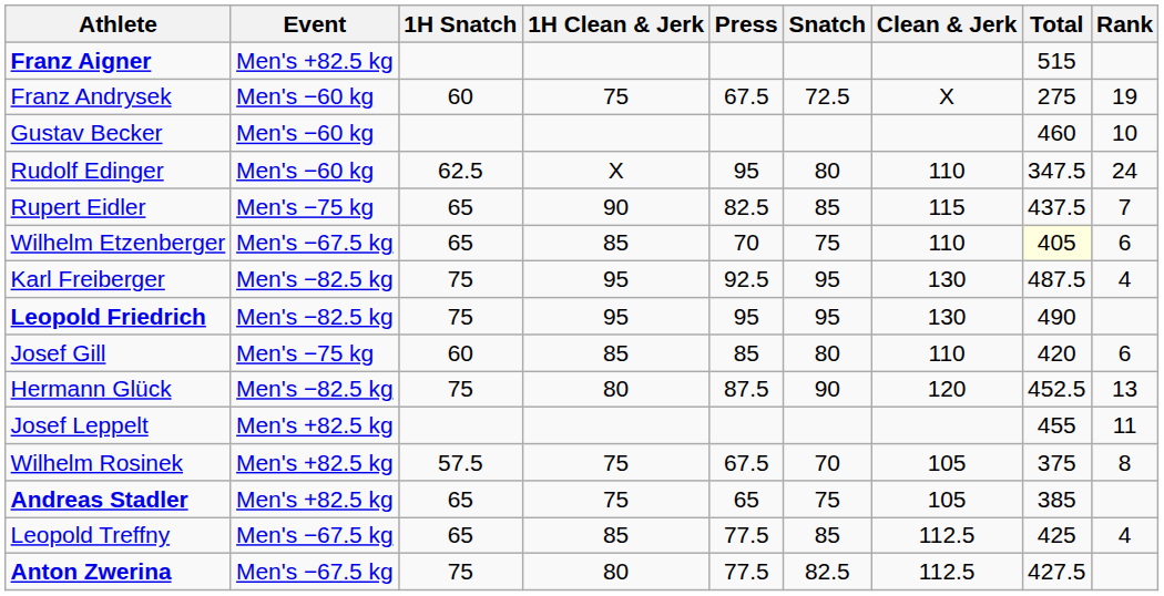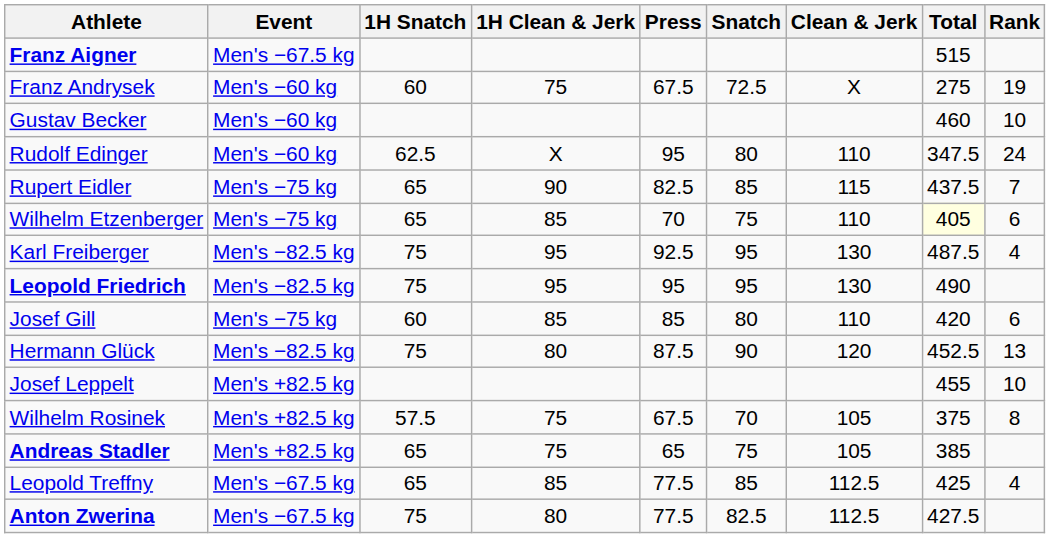 <table class="wikitable" style="font-size:90%">
 <tr>
 <th>Athlete</th>
 <th>Event</th>
 <th>1H Snatch</th>
 <th>1H Clean & Jerk</th>
 <th>Press</th>
 <th>Snatch</th>
 <th>Clean & Jerk</th>
 <th>Total</th>
 <th>Rank</th>
 </tr>
 <tr align=center>
 <td align=left><strong><a href='#'>Franz Aigner</a></strong></td>
-<td align=left><a href='#'>Men's +82.5 kg</a></td>
+<td align=left><a href='#'>Men's −67.5 kg</a></td>
 <td></td>
 <td></td>
 <td></td>
 <td></td>
 <td></td>
 <td>515</td>
 <td></td>
 </tr>
 <tr align=center>
 <td align=left><a href='#'>Franz Andrysek</a></td>
 <td align=left><a href='#'>Men's −60 kg</a></td>
 <td>60</td>
 <td>75</td>
 <td>67.5</td>
 <td>72.5</td>
 <td>X</td>
 <td>275</td>
 <td>19</td>
 </tr>
 <tr align=center>
 <td align=left><a href='#'>Gustav Becker</a></td>
 <td align=left><a href='#'>Men's −60 kg</a></td>
 <td></td>
 <td></td>
 <td></td>
 <td></td>
 <td></td>
 <td>460</td>
 <td>10</td>
 </tr>
 <tr align=center>
 <td align=left><a href='#'>Rudolf Edinger</a></td>
 <td align=left><a href='#'>Men's −60 kg</a></td>
 <td>62.5</td>
 <td>X</td>
 <td>95</td>
 <td>80</td>
 <td>110</td>
 <td>347.5</td>
 <td>24</td>
 </tr>
 <tr align=center>
 <td align=left><a href='#'>Rupert Eidler</a></td>
 <td align=left><a href='#'>Men's −75 kg</a></td>
 <td>65</td>
 <td>90</td>
 <td>82.5</td>
 <td>85</td>
 <td>115</td>
 <td>437.5</td>
 <td>7</td>
 </tr>
 <tr align=center>
 <td align=left><a href='#'>Wilhelm Etzenberger</a></td>
-<td align=left><a href='#'>Men's −67.5 kg</a></td>
+<td align=left><a href='#'>Men's −75 kg</a></td>
 <td>65</td>
 <td>85</td>
 <td>70</td>
 <td>75</td>
 <td>110</td>
 <td style="background: lightyellow;">405</td>
 <td>6</td>
 </tr>
 <tr align=center>
 <td align=left><a href='#'>Karl Freiberger</a></td>
 <td align=left><a href='#'>Men's −82.5 kg</a></td>
 <td>75</td>
 <td>95</td>
 <td>92.5</td>
 <td>95</td>
 <td>130</td>
 <td>487.5</td>
 <td>4</td>
 </tr>
 <tr align=center>
 <td align=left><strong><a href='#'>Leopold Friedrich</a></strong></td>
 <td align=left><a href='#'>Men's −82.5 kg</a></td>
 <td>75</td>
 <td>95</td>
 <td>95</td>
 <td>95</td>
 <td>130</td>
 <td>490</td>
 <td></td>
 </tr>
 <tr align=center>
 <td align=left><a href='#'>Josef Gill</a></td>
 <td align=left><a href='#'>Men's −75 kg</a></td>
 <td>60</td>
 <td>85</td>
 <td>85</td>
 <td>80</td>
 <td>110</td>
 <td>420</td>
 <td>6</td>
 </tr>
 <tr align=center>
 <td align=left><a href='#'>Hermann Glück</a></td>
 <td align=left><a href='#'>Men's −82.5 kg</a></td>
 <td>75</td>
 <td>80</td>
 <td>87.5</td>
 <td>90</td>
 <td>120</td>
 <td>452.5</td>
 <td>13</td>
 </tr>
 <tr align=center>
 <td align=left><a href='#'>Josef Leppelt</a></td>
 <td align=left><a href='#'>Men's +82.5 kg</a></td>
 <td></td>
 <td></td>
 <td></td>
 <td></td>
 <td></td>
 <td>455</td>
-<td>11</td>
+<td>10</td>
 </tr>
 <tr align=center>
 <td align=left><a href='#'>Wilhelm Rosinek</a></td>
 <td align=left><a href='#'>Men's +82.5 kg</a></td>
 <td>57.5</td>
 <td>75</td>
 <td>67.5</td>
 <td>70</td>
 <td>105</td>
 <td>375</td>
 <td>8</td>
 </tr>
 <tr align=center>
 <td align=left><strong><a href='#'>Andreas Stadler</a></strong></td>
 <td align=left><a href='#'>Men's +82.5 kg</a></td>
 <td>65</td>
 <td>75</td>
 <td>65</td>
 <td>75</td>
 <td>105</td>
 <td>385</td>
 <td></td>
 </tr>
 <tr align=center>
 <td align=left><a href='#'>Leopold Treffny</a></td>
 <td align=left><a href='#'>Men's −67.5 kg</a></td>
 <td>65</td>
 <td>85</td>
 <td>77.5</td>
 <td>85</td>
 <td>112.5</td>
 <td>425</td>
 <td>4</td>
 </tr>
 <tr align=center>
 <td align=left><strong><a href='#'>Anton Zwerina</a></strong></td>
 <td align=left><a href='#'>Men's −67.5 kg</a></td>
 <td>75</td>
 <td>80</td>
 <td>77.5</td>
 <td>82.5</td>
 <td>112.5</td>
 <td>427.5</td>
 <td></td>
 </tr>
 </table>
